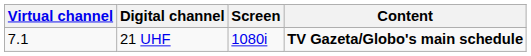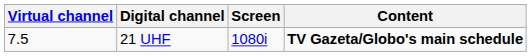 <table class = "wikitable">
 <tr>
 <th><a href='#'>Virtual channel</a></th>
 <th>Digital channel</th>
 <th>Screen</th>
 <th>Content</th>
 </tr>
 <tr>
-<td>7.1</td>
+<td>7.5</td>
 <td>21 <a href='#'>UHF</a></td>
 <td><a href='#'>1080i</a></td>
 <td><strong>TV Gazeta/Globo's main schedule</strong></td>
 </tr>
 </table>
